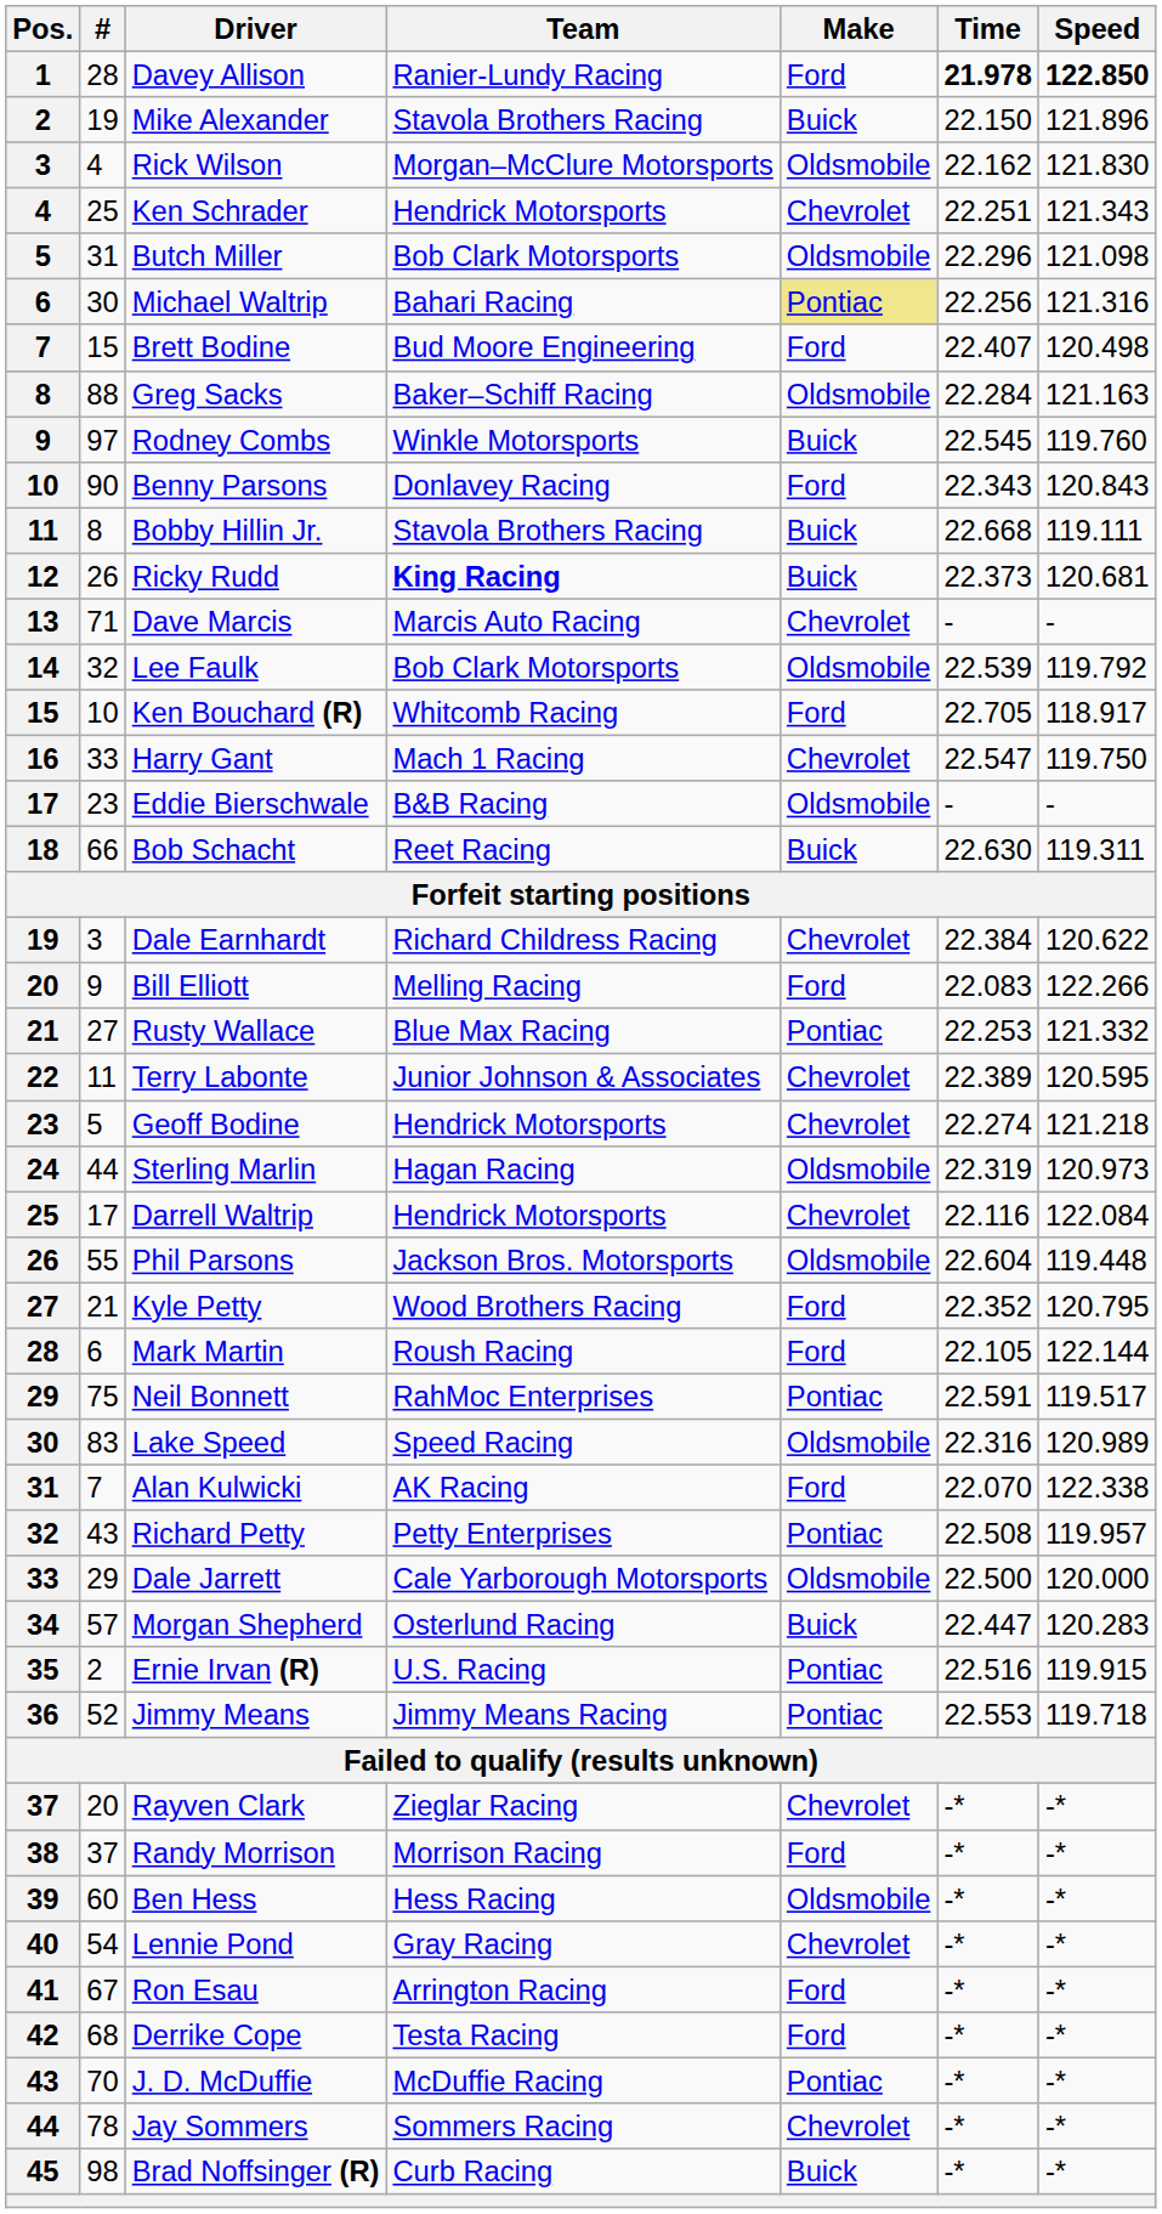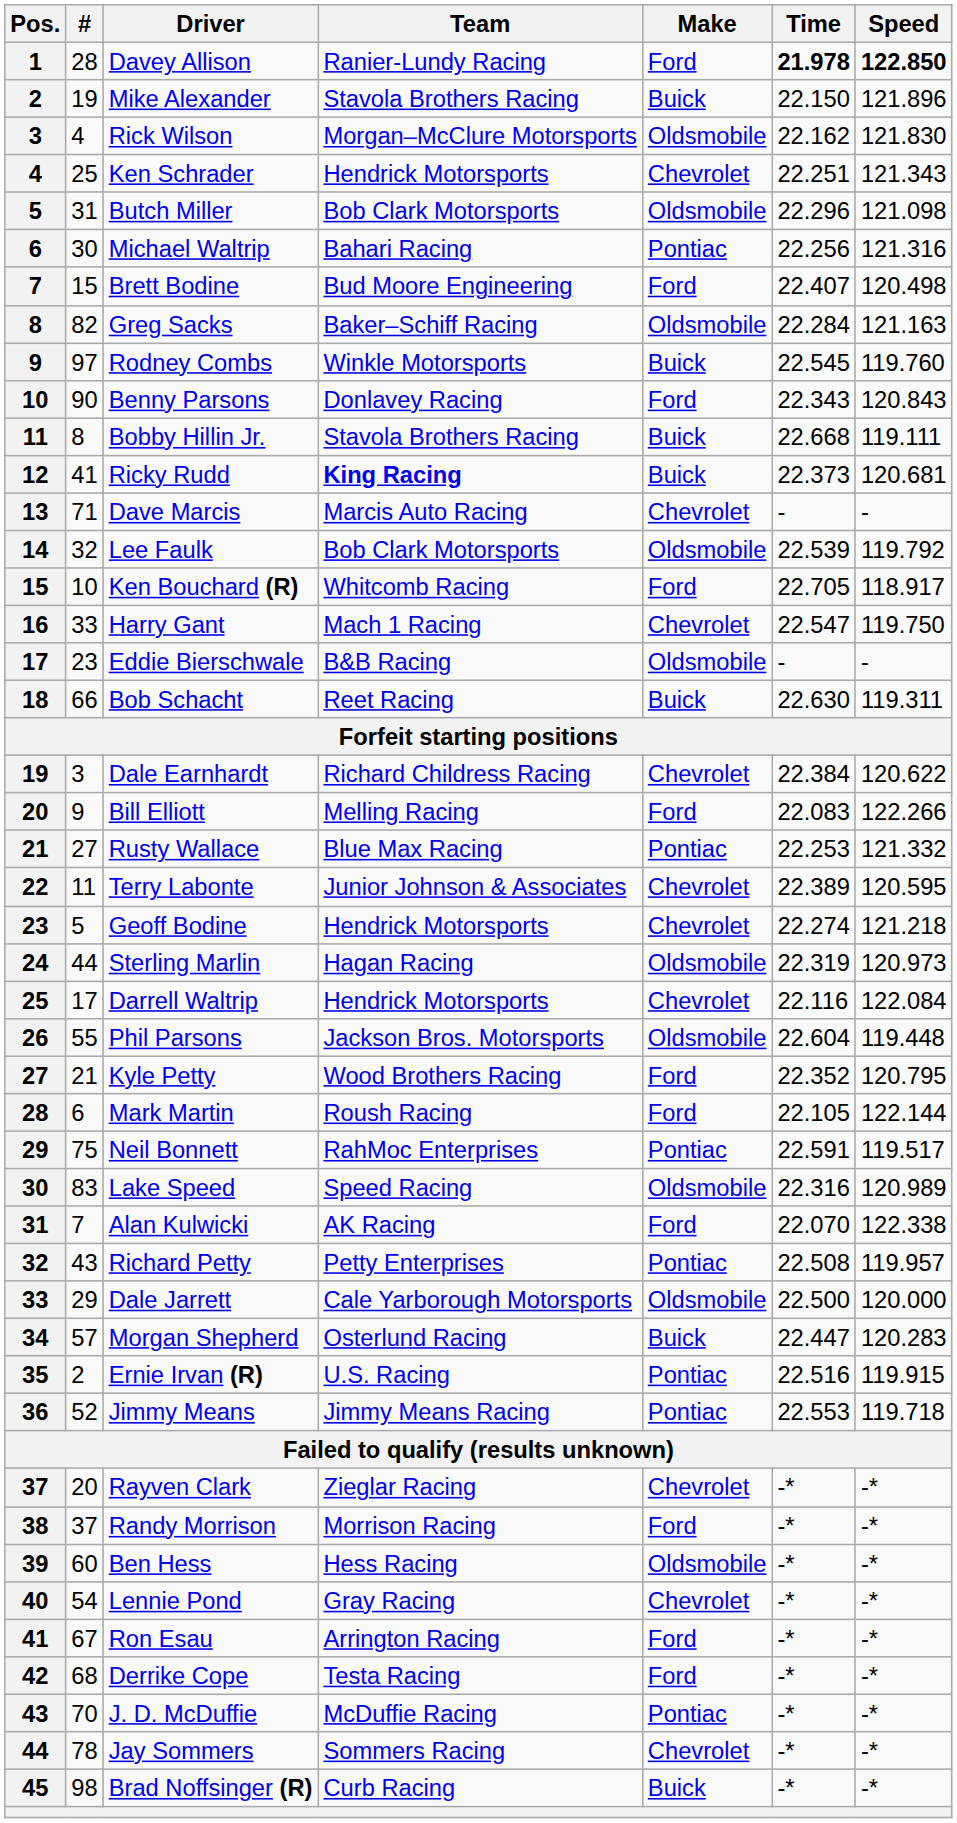 <table class="wikitable" style="font-size:95%">
 <tr>
 <th>Pos.</th>
 <th>#</th>
 <th>Driver</th>
 <th>Team</th>
 <th>Make</th>
 <th>Time</th>
 <th>Speed</th>
 </tr>
 <tr>
 <th>1</th>
 <td>28</td>
 <td><a href='#'>Davey Allison</a></td>
 <td><a href='#'>Ranier-Lundy Racing</a></td>
 <td><a href='#'>Ford</a></td>
 <td><strong>21.978</strong></td>
 <td><strong>122.850</strong></td>
 </tr>
 <tr>
 <th>2</th>
 <td>19</td>
 <td><a href='#'>Mike Alexander</a></td>
 <td><a href='#'>Stavola Brothers Racing</a></td>
 <td><a href='#'>Buick</a></td>
 <td>22.150</td>
 <td>121.896</td>
 </tr>
 <tr>
 <th>3</th>
 <td>4</td>
 <td><a href='#'>Rick Wilson</a></td>
 <td><a href='#'>Morgan–McClure Motorsports</a></td>
 <td><a href='#'>Oldsmobile</a></td>
 <td>22.162</td>
 <td>121.830</td>
 </tr>
 <tr>
 <th>4</th>
 <td>25</td>
 <td><a href='#'>Ken Schrader</a></td>
 <td><a href='#'>Hendrick Motorsports</a></td>
 <td><a href='#'>Chevrolet</a></td>
 <td>22.251</td>
 <td>121.343</td>
 </tr>
 <tr>
 <th>5</th>
 <td>31</td>
 <td><a href='#'>Butch Miller</a></td>
 <td><a href='#'>Bob Clark Motorsports</a></td>
 <td><a href='#'>Oldsmobile</a></td>
 <td>22.296</td>
 <td>121.098</td>
 </tr>
 <tr>
 <th>6</th>
 <td>30</td>
 <td><a href='#'>Michael Waltrip</a></td>
 <td><a href='#'>Bahari Racing</a></td>
-<td style="background: khaki;"><a href='#'>Pontiac</a></td>
+<td><a href='#'>Pontiac</a></td>
 <td>22.256</td>
 <td>121.316</td>
 </tr>
 <tr>
 <th>7</th>
 <td>15</td>
 <td><a href='#'>Brett Bodine</a></td>
 <td><a href='#'>Bud Moore Engineering</a></td>
 <td><a href='#'>Ford</a></td>
 <td>22.407</td>
 <td>120.498</td>
 </tr>
 <tr>
 <th>8</th>
-<td>88</td>
+<td>82</td>
 <td><a href='#'>Greg Sacks</a></td>
 <td><a href='#'>Baker–Schiff Racing</a></td>
 <td><a href='#'>Oldsmobile</a></td>
 <td>22.284</td>
 <td>121.163</td>
 </tr>
 <tr>
 <th>9</th>
 <td>97</td>
 <td><a href='#'>Rodney Combs</a></td>
 <td><a href='#'>Winkle Motorsports</a></td>
 <td><a href='#'>Buick</a></td>
 <td>22.545</td>
 <td>119.760</td>
 </tr>
 <tr>
 <th>10</th>
 <td>90</td>
 <td><a href='#'>Benny Parsons</a></td>
 <td><a href='#'>Donlavey Racing</a></td>
 <td><a href='#'>Ford</a></td>
 <td>22.343</td>
 <td>120.843</td>
 </tr>
 <tr>
 <th>11</th>
 <td>8</td>
 <td><a href='#'>Bobby Hillin Jr.</a></td>
 <td><a href='#'>Stavola Brothers Racing</a></td>
 <td><a href='#'>Buick</a></td>
 <td>22.668</td>
 <td>119.111</td>
 </tr>
 <tr>
 <th>12</th>
-<td>26</td>
+<td>41</td>
 <td><a href='#'>Ricky Rudd</a></td>
 <td><strong><a href='#'>King Racing</a></strong></td>
 <td><a href='#'>Buick</a></td>
 <td>22.373</td>
 <td>120.681</td>
 </tr>
 <tr>
 <th>13</th>
 <td>71</td>
 <td><a href='#'>Dave Marcis</a></td>
 <td><a href='#'>Marcis Auto Racing</a></td>
 <td><a href='#'>Chevrolet</a></td>
 <td>-</td>
 <td>-</td>
 </tr>
 <tr>
 <th>14</th>
 <td>32</td>
 <td><a href='#'>Lee Faulk</a></td>
 <td><a href='#'>Bob Clark Motorsports</a></td>
 <td><a href='#'>Oldsmobile</a></td>
 <td>22.539</td>
 <td>119.792</td>
 </tr>
 <tr>
 <th>15</th>
 <td>10</td>
 <td><a href='#'>Ken Bouchard</a> <strong>(R)</strong></td>
 <td><a href='#'>Whitcomb Racing</a></td>
 <td><a href='#'>Ford</a></td>
 <td>22.705</td>
 <td>118.917</td>
 </tr>
 <tr>
 <th>16</th>
 <td>33</td>
 <td><a href='#'>Harry Gant</a></td>
 <td><a href='#'>Mach 1 Racing</a></td>
 <td><a href='#'>Chevrolet</a></td>
 <td>22.547</td>
 <td>119.750</td>
 </tr>
 <tr>
 <th>17</th>
 <td>23</td>
 <td><a href='#'>Eddie Bierschwale</a></td>
 <td><a href='#'>B&B Racing</a></td>
 <td><a href='#'>Oldsmobile</a></td>
 <td>-</td>
 <td>-</td>
 </tr>
 <tr>
 <th>18</th>
 <td>66</td>
 <td><a href='#'>Bob Schacht</a></td>
 <td><a href='#'>Reet Racing</a></td>
 <td><a href='#'>Buick</a></td>
 <td>22.630</td>
 <td>119.311</td>
 </tr>
 <tr>
 <th colspan="7">Forfeit starting positions</th>
 </tr>
 <tr>
 <th>19</th>
 <td>3</td>
 <td><a href='#'>Dale Earnhardt</a></td>
 <td><a href='#'>Richard Childress Racing</a></td>
 <td><a href='#'>Chevrolet</a></td>
 <td>22.384</td>
 <td>120.622</td>
 </tr>
 <tr>
 <th>20</th>
 <td>9</td>
 <td><a href='#'>Bill Elliott</a></td>
 <td><a href='#'>Melling Racing</a></td>
 <td><a href='#'>Ford</a></td>
 <td>22.083</td>
 <td>122.266</td>
 </tr>
 <tr>
 <th>21</th>
 <td>27</td>
 <td><a href='#'>Rusty Wallace</a></td>
 <td><a href='#'>Blue Max Racing</a></td>
 <td><a href='#'>Pontiac</a></td>
 <td>22.253</td>
 <td>121.332</td>
 </tr>
 <tr>
 <th>22</th>
 <td>11</td>
 <td><a href='#'>Terry Labonte</a></td>
 <td><a href='#'>Junior Johnson & Associates</a></td>
 <td><a href='#'>Chevrolet</a></td>
 <td>22.389</td>
 <td>120.595</td>
 </tr>
 <tr>
 <th>23</th>
 <td>5</td>
 <td><a href='#'>Geoff Bodine</a></td>
 <td><a href='#'>Hendrick Motorsports</a></td>
 <td><a href='#'>Chevrolet</a></td>
 <td>22.274</td>
 <td>121.218</td>
 </tr>
 <tr>
 <th>24</th>
 <td>44</td>
 <td><a href='#'>Sterling Marlin</a></td>
 <td><a href='#'>Hagan Racing</a></td>
 <td><a href='#'>Oldsmobile</a></td>
 <td>22.319</td>
 <td>120.973</td>
 </tr>
 <tr>
 <th>25</th>
 <td>17</td>
 <td><a href='#'>Darrell Waltrip</a></td>
 <td><a href='#'>Hendrick Motorsports</a></td>
 <td><a href='#'>Chevrolet</a></td>
 <td>22.116</td>
 <td>122.084</td>
 </tr>
 <tr>
 <th>26</th>
 <td>55</td>
 <td><a href='#'>Phil Parsons</a></td>
 <td><a href='#'>Jackson Bros. Motorsports</a></td>
 <td><a href='#'>Oldsmobile</a></td>
 <td>22.604</td>
 <td>119.448</td>
 </tr>
 <tr>
 <th>27</th>
 <td>21</td>
 <td><a href='#'>Kyle Petty</a></td>
 <td><a href='#'>Wood Brothers Racing</a></td>
 <td><a href='#'>Ford</a></td>
 <td>22.352</td>
 <td>120.795</td>
 </tr>
 <tr>
 <th>28</th>
 <td>6</td>
 <td><a href='#'>Mark Martin</a></td>
 <td><a href='#'>Roush Racing</a></td>
 <td><a href='#'>Ford</a></td>
 <td>22.105</td>
 <td>122.144</td>
 </tr>
 <tr>
 <th>29</th>
 <td>75</td>
 <td><a href='#'>Neil Bonnett</a></td>
 <td><a href='#'>RahMoc Enterprises</a></td>
 <td><a href='#'>Pontiac</a></td>
 <td>22.591</td>
 <td>119.517</td>
 </tr>
 <tr>
 <th>30</th>
 <td>83</td>
 <td><a href='#'>Lake Speed</a></td>
 <td><a href='#'>Speed Racing</a></td>
 <td><a href='#'>Oldsmobile</a></td>
 <td>22.316</td>
 <td>120.989</td>
 </tr>
 <tr>
 <th>31</th>
 <td>7</td>
 <td><a href='#'>Alan Kulwicki</a></td>
 <td><a href='#'>AK Racing</a></td>
 <td><a href='#'>Ford</a></td>
 <td>22.070</td>
 <td>122.338</td>
 </tr>
 <tr>
 <th>32</th>
 <td>43</td>
 <td><a href='#'>Richard Petty</a></td>
 <td><a href='#'>Petty Enterprises</a></td>
 <td><a href='#'>Pontiac</a></td>
 <td>22.508</td>
 <td>119.957</td>
 </tr>
 <tr>
 <th>33</th>
 <td>29</td>
 <td><a href='#'>Dale Jarrett</a></td>
 <td><a href='#'>Cale Yarborough Motorsports</a></td>
 <td><a href='#'>Oldsmobile</a></td>
 <td>22.500</td>
 <td>120.000</td>
 </tr>
 <tr>
 <th>34</th>
 <td>57</td>
 <td><a href='#'>Morgan Shepherd</a></td>
 <td><a href='#'>Osterlund Racing</a></td>
 <td><a href='#'>Buick</a></td>
 <td>22.447</td>
 <td>120.283</td>
 </tr>
 <tr>
 <th>35</th>
 <td>2</td>
 <td><a href='#'>Ernie Irvan</a> <strong>(R)</strong></td>
 <td><a href='#'>U.S. Racing</a></td>
 <td><a href='#'>Pontiac</a></td>
 <td>22.516</td>
 <td>119.915</td>
 </tr>
 <tr>
 <th>36</th>
 <td>52</td>
 <td><a href='#'>Jimmy Means</a></td>
 <td><a href='#'>Jimmy Means Racing</a></td>
 <td><a href='#'>Pontiac</a></td>
 <td>22.553</td>
 <td>119.718</td>
 </tr>
 <tr>
 <th colspan="7">Failed to qualify (results unknown)</th>
 </tr>
 <tr>
 <th>37</th>
 <td>20</td>
 <td><a href='#'>Rayven Clark</a></td>
 <td><a href='#'>Zieglar Racing</a></td>
 <td><a href='#'>Chevrolet</a></td>
 <td>-*</td>
 <td>-*</td>
 </tr>
 <tr>
 <th>38</th>
 <td>37</td>
 <td><a href='#'>Randy Morrison</a></td>
 <td><a href='#'>Morrison Racing</a></td>
 <td><a href='#'>Ford</a></td>
 <td>-*</td>
 <td>-*</td>
 </tr>
 <tr>
 <th>39</th>
 <td>60</td>
 <td><a href='#'>Ben Hess</a></td>
 <td><a href='#'>Hess Racing</a></td>
 <td><a href='#'>Oldsmobile</a></td>
 <td>-*</td>
 <td>-*</td>
 </tr>
 <tr>
 <th>40</th>
 <td>54</td>
 <td><a href='#'>Lennie Pond</a></td>
 <td><a href='#'>Gray Racing</a></td>
 <td><a href='#'>Chevrolet</a></td>
 <td>-*</td>
 <td>-*</td>
 </tr>
 <tr>
 <th>41</th>
 <td>67</td>
 <td><a href='#'>Ron Esau</a></td>
 <td><a href='#'>Arrington Racing</a></td>
 <td><a href='#'>Ford</a></td>
 <td>-*</td>
 <td>-*</td>
 </tr>
 <tr>
 <th>42</th>
 <td>68</td>
 <td><a href='#'>Derrike Cope</a></td>
 <td><a href='#'>Testa Racing</a></td>
 <td><a href='#'>Ford</a></td>
 <td>-*</td>
 <td>-*</td>
 </tr>
 <tr>
 <th>43</th>
 <td>70</td>
 <td><a href='#'>J. D. McDuffie</a></td>
 <td><a href='#'>McDuffie Racing</a></td>
 <td><a href='#'>Pontiac</a></td>
 <td>-*</td>
 <td>-*</td>
 </tr>
 <tr>
 <th>44</th>
 <td>78</td>
 <td><a href='#'>Jay Sommers</a></td>
 <td><a href='#'>Sommers Racing</a></td>
 <td><a href='#'>Chevrolet</a></td>
 <td>-*</td>
 <td>-*</td>
 </tr>
 <tr>
 <th>45</th>
 <td>98</td>
 <td><a href='#'>Brad Noffsinger</a> <strong>(R)</strong></td>
 <td><a href='#'>Curb Racing</a></td>
 <td><a href='#'>Buick</a></td>
 <td>-*</td>
 <td>-*</td>
 </tr>
 <tr>
 <th colspan="7"></th>
 </tr>
 </table>
